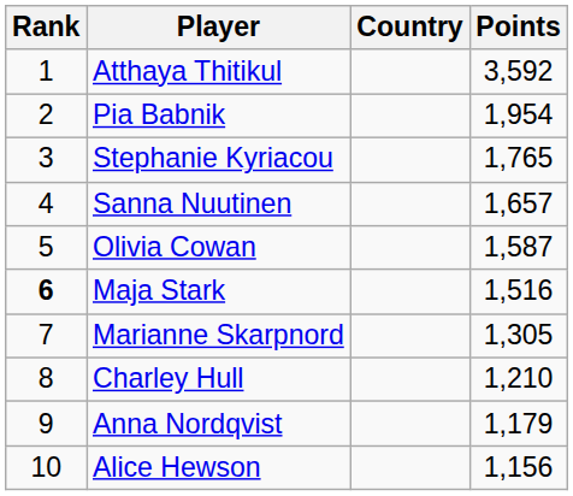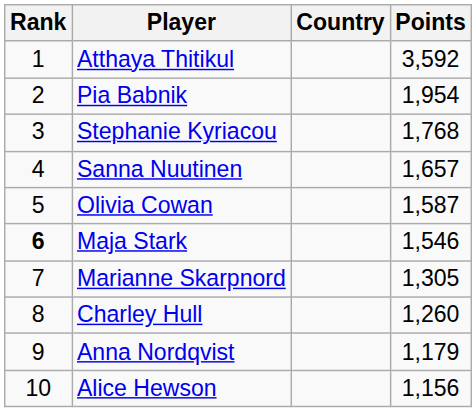 <table class="wikitable">
 <tr>
 <th>Rank</th>
 <th>Player</th>
 <th>Country</th>
 <th>Points</th>
 </tr>
 <tr>
 <td align=center>1</td>
 <td><a href='#'>Atthaya Thitikul</a></td>
 <td></td>
 <td align=center>3,592</td>
 </tr>
 <tr>
 <td align=center>2</td>
 <td><a href='#'>Pia Babnik</a></td>
 <td></td>
 <td align=center>1,954</td>
 </tr>
 <tr>
 <td align=center>3</td>
 <td><a href='#'>Stephanie Kyriacou</a></td>
 <td></td>
-<td align=center>1,765</td>
+<td align=center>1,768</td>
 </tr>
 <tr>
 <td align=center>4</td>
 <td><a href='#'>Sanna Nuutinen</a></td>
 <td></td>
 <td align=center>1,657</td>
 </tr>
 <tr>
 <td align=center>5</td>
 <td><a href='#'>Olivia Cowan</a></td>
 <td></td>
 <td align=center>1,587</td>
 </tr>
 <tr>
 <td align=center><strong>6</strong></td>
 <td><a href='#'>Maja Stark</a></td>
 <td></td>
-<td align=center>1,516</td>
+<td align=center>1,546</td>
 </tr>
 <tr>
 <td align=center>7</td>
 <td><a href='#'>Marianne Skarpnord</a></td>
 <td></td>
 <td align=center>1,305</td>
 </tr>
 <tr>
 <td align=center>8</td>
 <td><a href='#'>Charley Hull</a></td>
 <td></td>
-<td align=center>1,210</td>
+<td align=center>1,260</td>
 </tr>
 <tr>
 <td align=center>9</td>
 <td><a href='#'>Anna Nordqvist</a></td>
 <td></td>
 <td align=center>1,179</td>
 </tr>
 <tr>
 <td align=center>10</td>
 <td><a href='#'>Alice Hewson</a></td>
 <td></td>
 <td align=center>1,156</td>
 </tr>
 </table>
